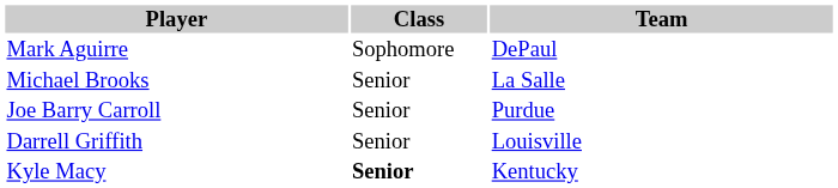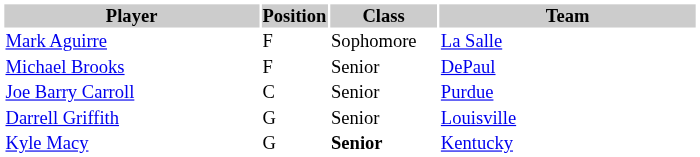 <table style="width:600px" "border:'1' 'solid' 'gray'">
 <tr>
 <th style="background:#CCCCCC;width:40%">Player</th>
+<th style="background:#CCCCCC;width:4%">Position</th>
 <th style="background:#CCCCCC;width:16%">Class</th>
 <th style="background:#CCCCCC;width:40%">Team</th>
 </tr>
 <tr>
 <td><a href='#'>Mark Aguirre</a></td>
+<td>F</td>
 <td>Sophomore</td>
+<td><a href='#'>La Salle</a></td>
+</tr>
+<tr>
+<td><a href='#'>Michael Brooks</a></td>
+<td>F</td>
+<td>Senior</td>
 <td><a href='#'>DePaul</a></td>
 </tr>
 <tr>
-<td><a href='#'>Michael Brooks</a></td>
-<td>Senior</td>
-<td><a href='#'>La Salle</a></td>
-</tr>
-<tr>
 <td><a href='#'>Joe Barry Carroll</a></td>
+<td>C</td>
 <td>Senior</td>
 <td><a href='#'>Purdue</a></td>
 </tr>
 <tr>
 <td><a href='#'>Darrell Griffith</a></td>
+<td>G</td>
 <td>Senior</td>
 <td><a href='#'>Louisville</a></td>
 </tr>
 <tr>
 <td><a href='#'>Kyle Macy</a></td>
+<td>G</td>
 <td><strong>Senior</strong></td>
 <td><a href='#'>Kentucky</a></td>
 </tr>
 </table>
